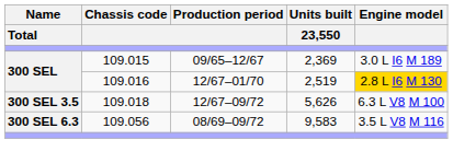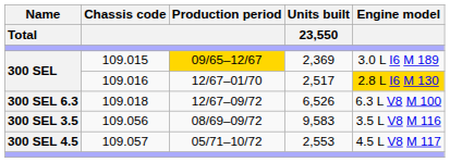 <table class="wikitable collapsible" style="text-align:center">
 <tr>
 <th>Name</th>
 <th>Chassis code</th>
 <th>Production period</th>
 <th>Units built</th>
 <th>Engine model</th>
 </tr>
 <tr>
 <th style="text-align:left">Total</th>
 <th colspan="2"></th>
 <th>23,550</th>
 <th></th>
 </tr>
 <tr>
 <th colspan="5" style="background:#AAF"></th>
 </tr>
 <tr>
 <th rowspan="2" style="text-align:left">300 SEL</th>
 <td>109.015</td>
-<td>09/65–12/67</td>
+<td style="background: gold;">09/65–12/67</td>
 <td>2,369</td>
 <td>3.0 L <a href='#'>I6</a> <a href='#'>M 189</a></td>
 </tr>
 <tr>
 <td>109.016</td>
 <td>12/67–01/70</td>
-<td>2,519</td>
+<td>2,517</td>
 <td style="background: gold;">2.8 L <a href='#'>I6</a> <a href='#'>M 130</a></td>
 </tr>
 <tr>
-<th style="text-align:left">300 SEL 3.5</th>
+<th style="text-align:left">300 SEL 6.3</th>
 <td>109.018</td>
 <td>12/67–09/72</td>
-<td>5,626</td>
+<td>6,526</td>
 <td>6.3 L <a href='#'>V8</a> <a href='#'>M 100</a></td>
 </tr>
 <tr>
-<th style="text-align:left">300 SEL 6.3</th>
+<th style="text-align:left">300 SEL 3.5</th>
 <td>109.056</td>
 <td>08/69–09/72</td>
 <td>9,583</td>
 <td>3.5 L <a href='#'>V8</a> <a href='#'>M 116</a></td>
 </tr>
 <tr>
+<th style="text-align:left">300 SEL 4.5</th>
+<td>109.057</td>
+<td>05/71–10/72</td>
+<td>2,553</td>
+<td>4.5 L <a href='#'>V8</a> <a href='#'>M 117</a></td>
+</tr>
+<tr>
 <th colspan="5" style="background:#AAF"></th>
 </tr>
 </table>
